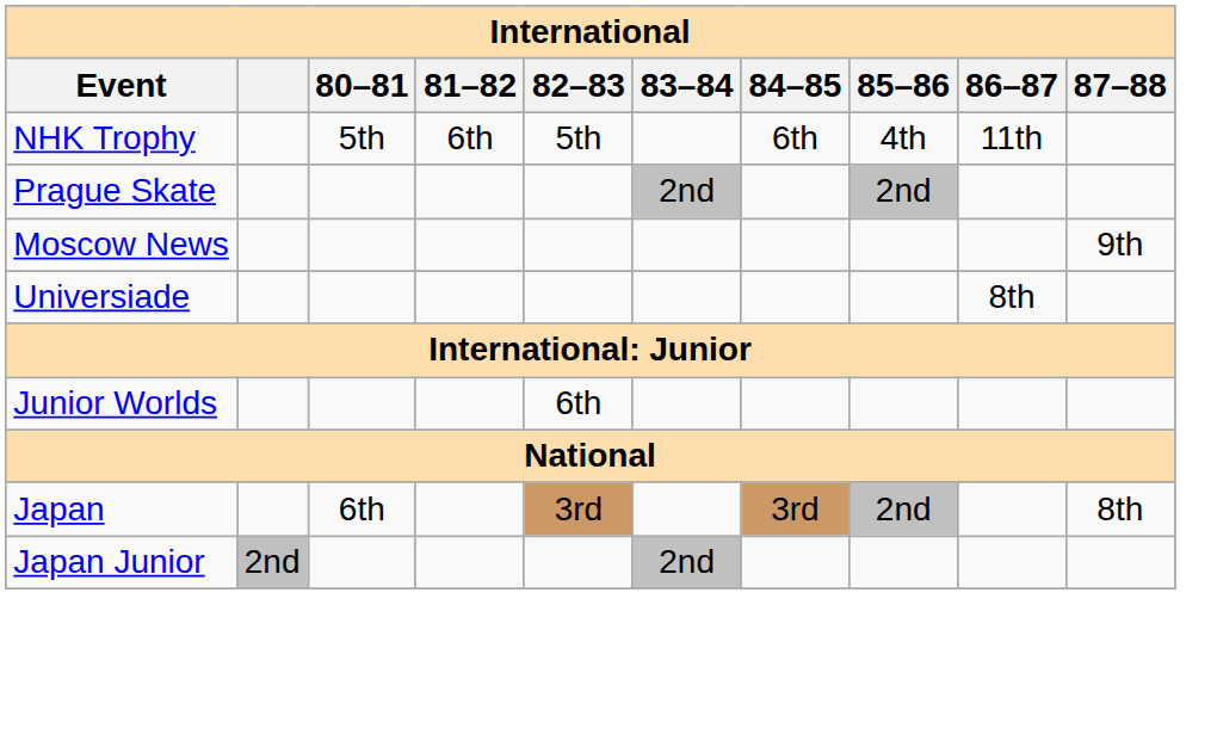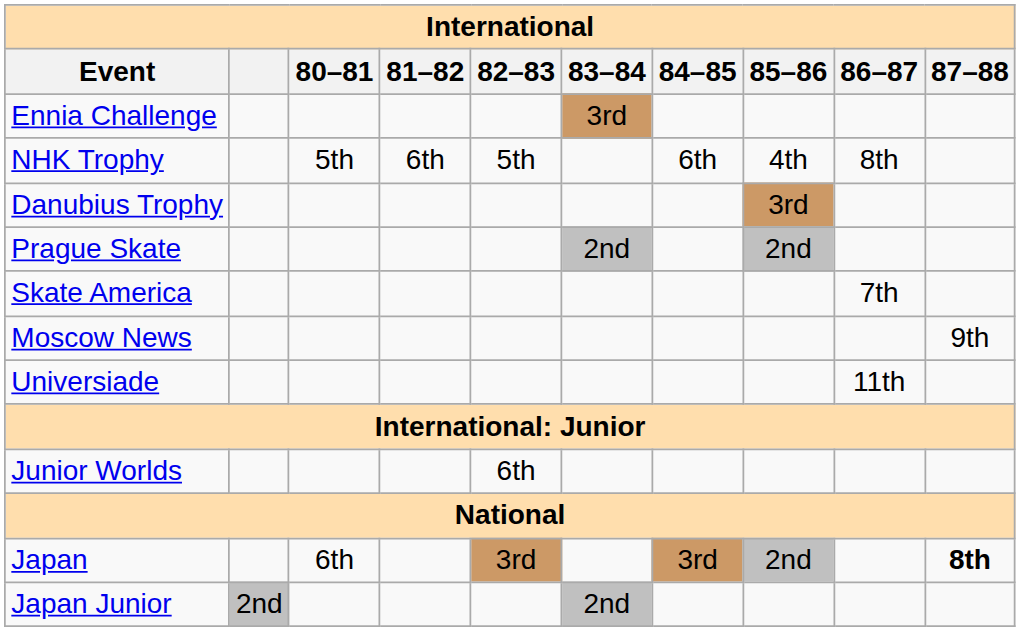 <table class="wikitable" style="text-align:center">
 <tr>
 <th style="background-color: #ffdead; " colspan=10 align=center>International</th>
 </tr>
 <tr>
 <th>Event</th>
 <th></th>
 <th>80–81</th>
 <th>81–82</th>
 <th>82–83</th>
 <th>83–84</th>
 <th>84–85</th>
 <th>85–86</th>
 <th>86–87</th>
 <th>87–88</th>
 </tr>
 <tr>
+<td align=left><a href='#'>Ennia Challenge</a></td>
+<td></td>
+<td></td>
+<td></td>
+<td></td>
+<td bgcolor=cc9966>3rd</td>
+<td></td>
+<td></td>
+<td></td>
+<td></td>
+</tr>
+<tr>
 <td align=left><a href='#'>NHK Trophy</a></td>
 <td></td>
 <td>5th</td>
 <td>6th</td>
 <td>5th</td>
 <td></td>
 <td>6th</td>
 <td>4th</td>
-<td>11th</td>
+<td>8th</td>
+<td></td>
+</tr>
+<tr>
+<td align=left><a href='#'>Danubius Trophy</a></td>
+<td></td>
+<td></td>
+<td></td>
+<td></td>
+<td></td>
+<td></td>
+<td bgcolor=cc9966>3rd</td>
+<td></td>
 <td></td>
 </tr>
 <tr>
 <td align=left><a href='#'>Prague Skate</a></td>
 <td></td>
 <td></td>
 <td></td>
 <td></td>
 <td bgcolor=silver>2nd</td>
 <td></td>
 <td bgcolor=silver>2nd</td>
 <td></td>
+<td></td>
+</tr>
+<tr>
+<td align=left><a href='#'>Skate America</a></td>
+<td></td>
+<td></td>
+<td></td>
+<td></td>
+<td></td>
+<td></td>
+<td></td>
+<td>7th</td>
 <td></td>
 </tr>
 <tr>
 <td align=left><a href='#'>Moscow News</a></td>
 <td></td>
 <td></td>
 <td></td>
 <td></td>
 <td></td>
 <td></td>
 <td></td>
 <td></td>
 <td>9th</td>
 </tr>
 <tr>
 <td align=left><a href='#'>Universiade</a></td>
 <td></td>
 <td></td>
 <td></td>
 <td></td>
 <td></td>
 <td></td>
 <td></td>
-<td>8th</td>
+<td>11th</td>
 <td></td>
 </tr>
 <tr>
 <th style="background-color: #ffdead; " colspan=10 align=center>International: Junior</th>
 </tr>
 <tr>
 <td align=left><a href='#'>Junior Worlds</a></td>
 <td></td>
 <td></td>
 <td></td>
 <td>6th</td>
 <td></td>
 <td></td>
 <td></td>
 <td></td>
 <td></td>
 </tr>
 <tr>
 <th style="background-color: #ffdead; " colspan=10 align=center>National</th>
 </tr>
 <tr>
 <td align=left><a href='#'>Japan</a></td>
 <td></td>
 <td>6th</td>
 <td></td>
 <td bgcolor=cc9966>3rd</td>
 <td></td>
 <td bgcolor=cc9966>3rd</td>
 <td bgcolor=silver>2nd</td>
 <td></td>
-<td>8th</td>
+<td><strong>8th</strong></td>
 </tr>
 <tr>
 <td align=left><a href='#'>Japan Junior</a></td>
 <td bgcolor=silver>2nd</td>
 <td></td>
 <td></td>
 <td></td>
 <td bgcolor=silver>2nd</td>
 <td></td>
 <td></td>
 <td></td>
 <td></td>
 </tr>
 </table>
